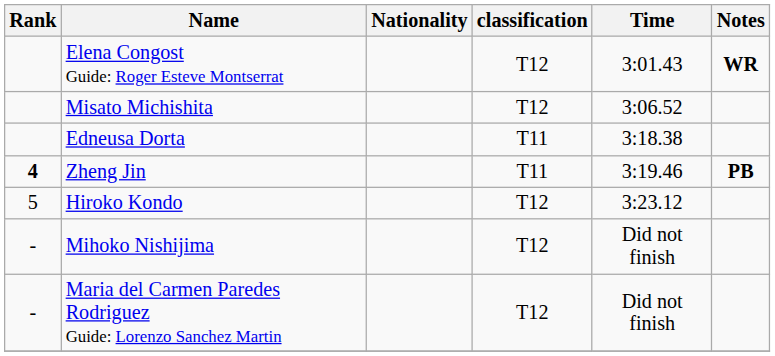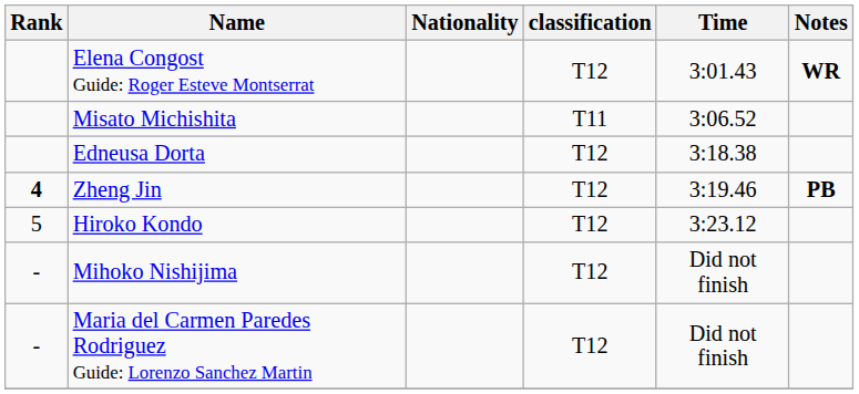 <table class="wikitable sortable" style="text-align:center">
 <tr>
 <th>Rank</th>
 <th>Name</th>
 <th>Nationality</th>
 <th>classification</th>
 <th>Time</th>
 <th>Notes</th>
 </tr>
 <tr>
 <td></td>
 <td align=left><a href='#'>Elena Congost</a><br><small>Guide: <a href='#'>Roger Esteve Montserrat</a></small></td>
 <td align=left></td>
 <td>T12</td>
 <td>3:01.43</td>
 <td><strong>WR</strong></td>
 </tr>
 <tr>
 <td></td>
 <td align=left><a href='#'>Misato Michishita</a></td>
 <td align=left></td>
-<td>T12</td>
+<td>T11</td>
 <td>3:06.52</td>
 <td></td>
 </tr>
 <tr>
 <td></td>
 <td align=left><a href='#'>Edneusa Dorta</a></td>
 <td align=left></td>
-<td>T11</td>
+<td>T12</td>
 <td>3:18.38</td>
 <td></td>
 </tr>
 <tr>
 <td><strong>4</strong></td>
 <td align=left><a href='#'>Zheng Jin</a></td>
 <td align=left></td>
-<td>T11</td>
+<td>T12</td>
 <td>3:19.46</td>
 <td><strong>PB</strong></td>
 </tr>
 <tr>
 <td>5</td>
 <td align=left><a href='#'>Hiroko Kondo</a></td>
 <td align=left></td>
 <td>T12</td>
 <td>3:23.12</td>
 <td></td>
 </tr>
 <tr>
 <td>-</td>
 <td align=left><a href='#'>Mihoko Nishijima</a></td>
 <td align=left></td>
 <td>T12</td>
 <td>Did not finish</td>
 <td></td>
 </tr>
 <tr>
 <td>-</td>
 <td align=left><a href='#'>Maria del Carmen Paredes Rodriguez</a><br><small>Guide: <a href='#'>Lorenzo Sanchez Martin</a></small></td>
 <td align=left></td>
 <td>T12</td>
 <td>Did not finish</td>
 <td></td>
 </tr>
 <tr>
 </tr>
 </table>
